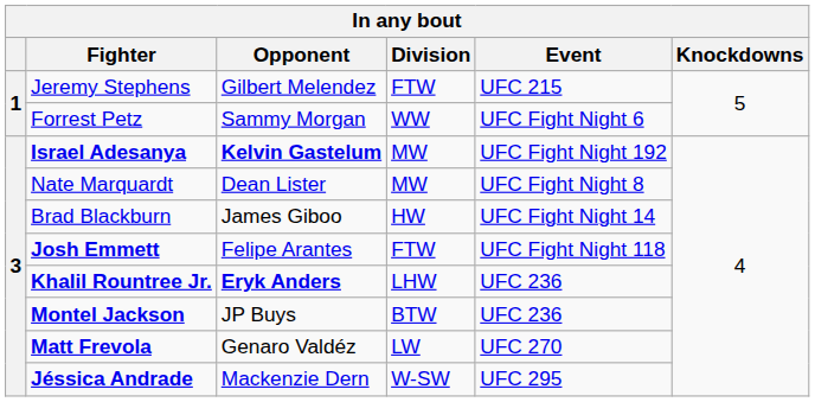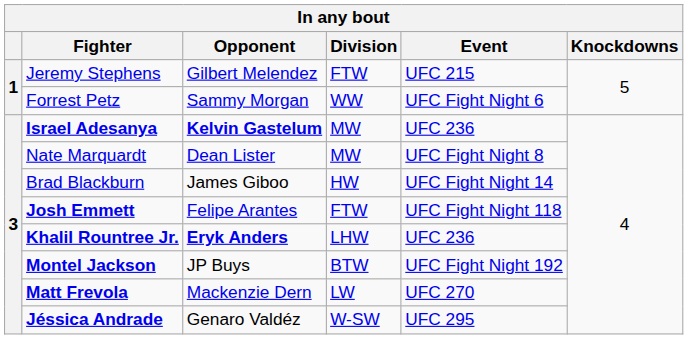 <table class=wikitable>
 <tr>
 <th colspan=6>In any bout</th>
 </tr>
 <tr>
 <th></th>
 <th>Fighter</th>
 <th>Opponent</th>
 <th>Division</th>
 <th>Event</th>
 <th>Knockdowns</th>
 </tr>
 <tr>
 <th rowspan=2>1</th>
 <td> <a href='#'>Jeremy Stephens</a></td>
 <td><a href='#'>Gilbert Melendez</a></td>
 <td><a href='#'>FTW</a></td>
 <td><a href='#'>UFC 215</a></td>
 <td rowspan=2 align=center>5</td>
 </tr>
 <tr>
 <td> <a href='#'>Forrest Petz</a></td>
 <td><a href='#'>Sammy Morgan</a></td>
 <td><a href='#'>WW</a></td>
 <td><a href='#'>UFC Fight Night 6</a></td>
 </tr>
 <tr>
 <th rowspan=8>3</th>
 <td> <strong><a href='#'>Israel Adesanya</a></strong></td>
 <td><strong><a href='#'>Kelvin Gastelum</a></strong></td>
 <td><a href='#'>MW</a></td>
-<td><a href='#'>UFC Fight Night 192</a></td>
+<td><a href='#'>UFC 236</a></td>
 <td rowspan=8 align=center>4</td>
 </tr>
 <tr>
 <td> <a href='#'>Nate Marquardt</a></td>
 <td><a href='#'>Dean Lister</a></td>
 <td><a href='#'>MW</a></td>
 <td><a href='#'>UFC Fight Night 8</a></td>
 </tr>
 <tr>
 <td> <a href='#'>Brad Blackburn</a></td>
 <td>James Giboo</td>
 <td><a href='#'>HW</a></td>
 <td><a href='#'>UFC Fight Night 14</a></td>
 </tr>
 <tr>
 <td> <strong><a href='#'>Josh Emmett</a></strong></td>
 <td><a href='#'>Felipe Arantes</a></td>
 <td><a href='#'>FTW</a></td>
 <td><a href='#'>UFC Fight Night 118</a></td>
 </tr>
 <tr>
 <td> <strong><a href='#'>Khalil Rountree Jr.</a></strong></td>
 <td><strong><a href='#'>Eryk Anders</a></strong></td>
 <td><a href='#'>LHW</a></td>
 <td><a href='#'>UFC 236</a></td>
 </tr>
 <tr>
 <td> <strong><a href='#'>Montel Jackson</a></strong></td>
 <td>JP Buys</td>
 <td><a href='#'>BTW</a></td>
-<td><a href='#'>UFC 236</a></td>
+<td><a href='#'>UFC Fight Night 192</a></td>
 </tr>
 <tr>
 <td> <strong><a href='#'>Matt Frevola</a></strong></td>
-<td>Genaro Valdéz</td>
+<td><a href='#'>Mackenzie Dern</a></td>
 <td><a href='#'>LW</a></td>
 <td><a href='#'>UFC 270</a></td>
 </tr>
 <tr>
 <td> <strong><a href='#'>Jéssica Andrade</a></strong></td>
-<td><a href='#'>Mackenzie Dern</a></td>
+<td>Genaro Valdéz</td>
 <td><a href='#'>W-SW</a></td>
 <td><a href='#'>UFC 295</a></td>
 </tr>
 </table>
